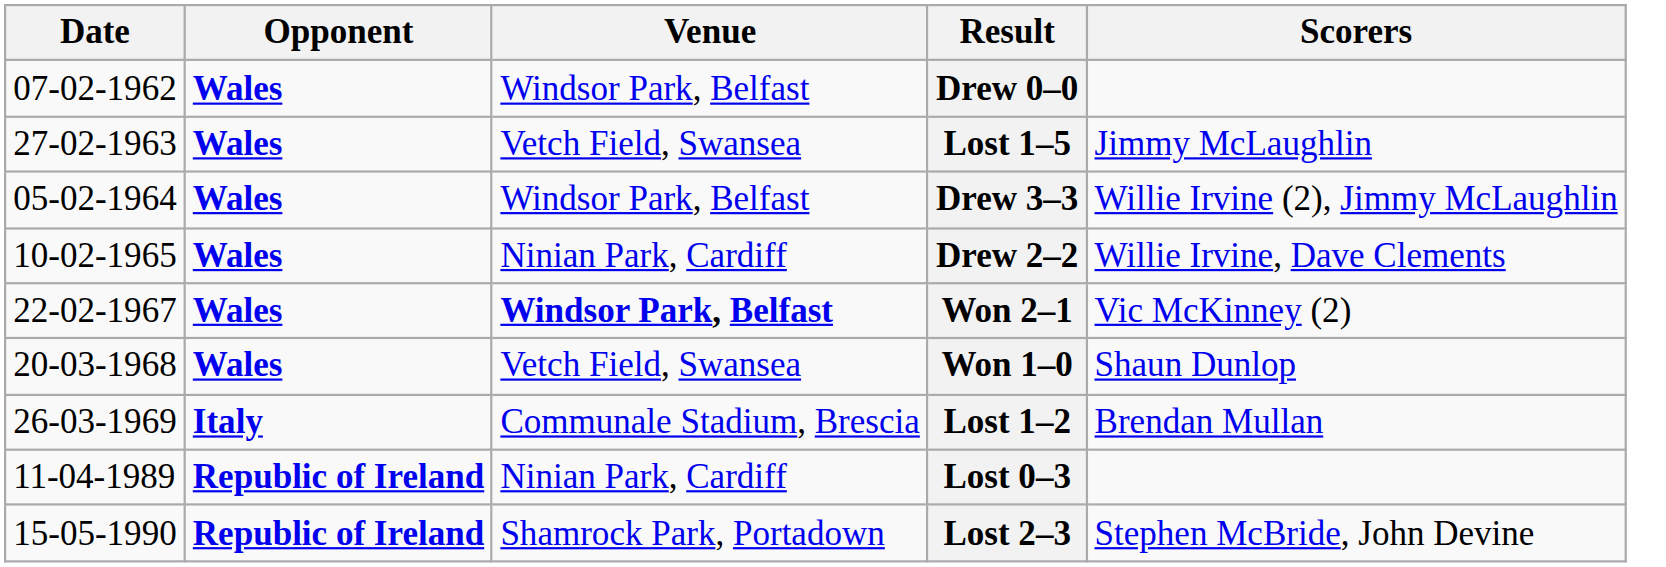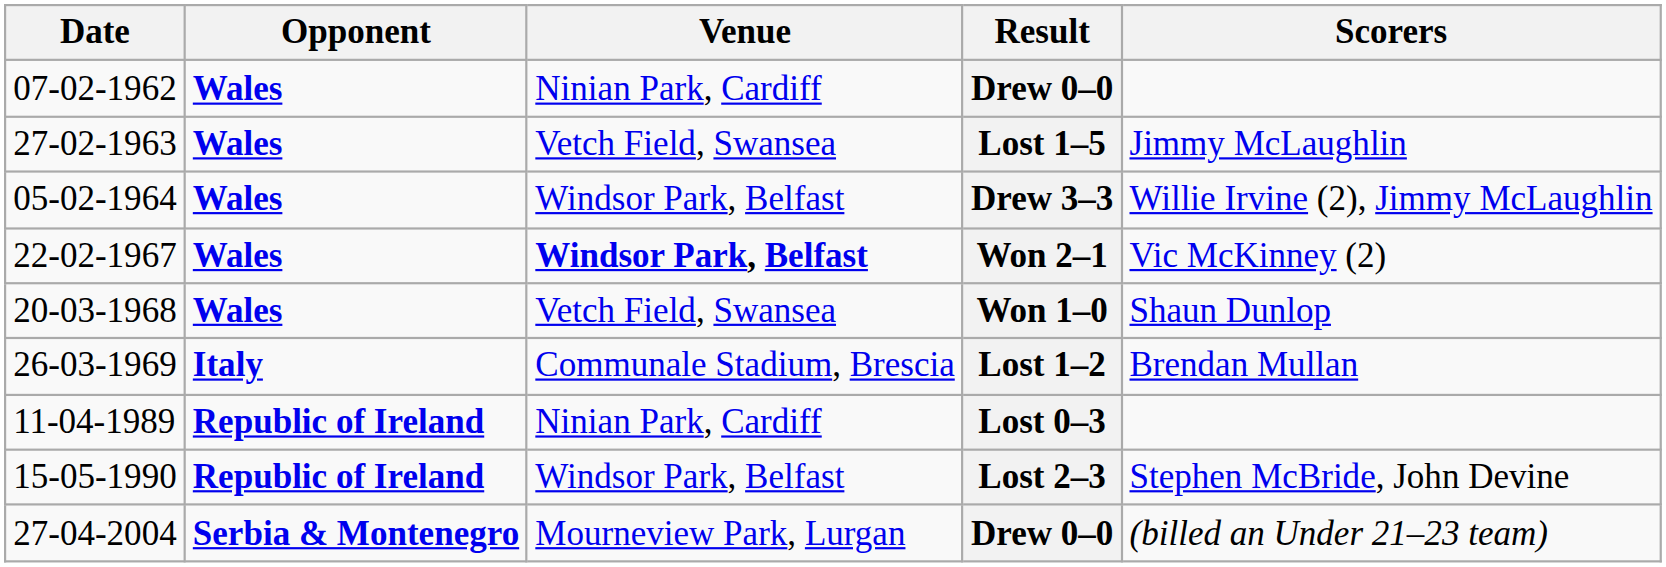 <table class="wikitable">
 <tr>
 <th>Date</th>
 <th>Opponent</th>
 <th>Venue</th>
 <th>Result</th>
 <th>Scorers</th>
 </tr>
 <tr>
 <td>07-02-1962</td>
 <td><strong><a href='#'>Wales</a></strong></td>
-<td><a href='#'>Windsor Park</a>, <a href='#'>Belfast</a></td>
+<td><a href='#'>Ninian Park</a>, <a href='#'>Cardiff</a></td>
 <th>Drew 0–0</th>
 <td></td>
 </tr>
 <tr>
 <td>27-02-1963</td>
 <td><strong><a href='#'>Wales</a></strong></td>
 <td><a href='#'>Vetch Field</a>, <a href='#'>Swansea</a></td>
 <th>Lost 1–5</th>
 <td><a href='#'>Jimmy McLaughlin</a></td>
 </tr>
 <tr>
 <td>05-02-1964</td>
 <td><strong><a href='#'>Wales</a></strong></td>
 <td><a href='#'>Windsor Park</a>, <a href='#'>Belfast</a></td>
 <th>Drew 3–3</th>
 <td><a href='#'>Willie Irvine</a> (2), <a href='#'>Jimmy McLaughlin</a></td>
-</tr>
-<tr>
-<td>10-02-1965</td>
-<td><strong><a href='#'>Wales</a></strong></td>
-<td><a href='#'>Ninian Park</a>, <a href='#'>Cardiff</a></td>
-<th>Drew 2–2</th>
-<td><a href='#'>Willie Irvine</a>, <a href='#'>Dave Clements</a></td>
 </tr>
 <tr>
 <td>22-02-1967</td>
 <td><strong><a href='#'>Wales</a></strong></td>
 <td><strong><a href='#'>Windsor Park</a>, <a href='#'>Belfast</a></strong></td>
 <th>Won 2–1</th>
 <td><a href='#'>Vic McKinney</a> (2)</td>
 </tr>
 <tr>
 <td>20-03-1968</td>
 <td><strong><a href='#'>Wales</a></strong></td>
 <td><a href='#'>Vetch Field</a>, <a href='#'>Swansea</a></td>
 <th>Won 1–0</th>
 <td><a href='#'>Shaun Dunlop</a></td>
 </tr>
 <tr>
 <td>26-03-1969</td>
 <td><strong><a href='#'>Italy</a></strong></td>
 <td><a href='#'>Communale Stadium</a>, <a href='#'>Brescia</a></td>
 <th>Lost 1–2</th>
 <td><a href='#'>Brendan Mullan</a></td>
 </tr>
 <tr>
 <td>11-04-1989</td>
 <td><strong><a href='#'>Republic of Ireland</a></strong></td>
 <td><a href='#'>Ninian Park</a>, <a href='#'>Cardiff</a></td>
 <th>Lost 0–3</th>
 <td></td>
 </tr>
 <tr>
 <td>15-05-1990</td>
 <td><strong><a href='#'>Republic of Ireland</a></strong></td>
-<td><a href='#'>Shamrock Park</a>, <a href='#'>Portadown</a></td>
+<td><a href='#'>Windsor Park</a>, <a href='#'>Belfast</a></td>
 <th>Lost 2–3</th>
 <td><a href='#'>Stephen McBride</a>, John Devine</td>
 </tr>
+<tr>
+<td>27-04-2004</td>
+<td><strong><a href='#'>Serbia & Montenegro</a></strong></td>
+<td><a href='#'>Mourneview Park</a>, <a href='#'>Lurgan</a></td>
+<th>Drew 0–0</th>
+<td><em>(billed an Under 21–23 team)</em></td>
+</tr>
 </table>
